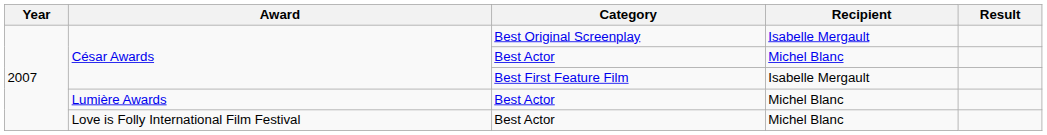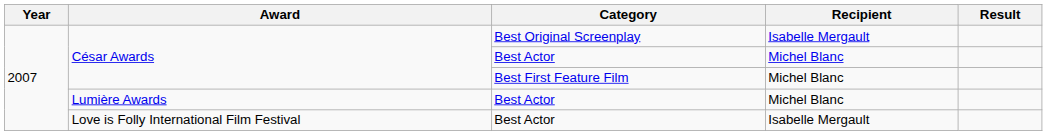 <table class="wikitable" style="width:99%;">
 <tr>
 <th>Year</th>
 <th>Award</th>
 <th>Category</th>
 <th>Recipient</th>
 <th>Result</th>
 </tr>
 <tr>
 <td rowspan="5">2007</td>
 <td rowspan="3"><a href='#'>César Awards</a></td>
 <td><a href='#'>Best Original Screenplay</a></td>
 <td><a href='#'>Isabelle Mergault</a></td>
 <td></td>
 </tr>
 <tr>
 <td><a href='#'>Best Actor</a></td>
 <td><a href='#'>Michel Blanc</a></td>
 <td></td>
 </tr>
 <tr>
 <td><a href='#'>Best First Feature Film</a></td>
-<td>Isabelle Mergault</td>
+<td>Michel Blanc</td>
 <td></td>
 </tr>
 <tr>
 <td><a href='#'>Lumière Awards</a></td>
 <td><a href='#'>Best Actor</a></td>
 <td>Michel Blanc</td>
 <td></td>
 </tr>
 <tr>
 <td>Love is Folly International Film Festival</td>
 <td>Best Actor</td>
-<td>Michel Blanc</td>
+<td>Isabelle Mergault</td>
 <td></td>
 </tr>
 </table>
